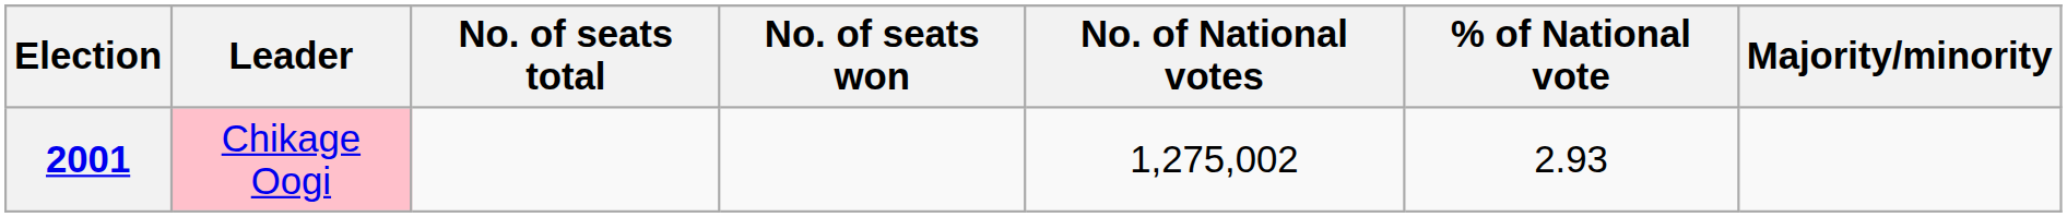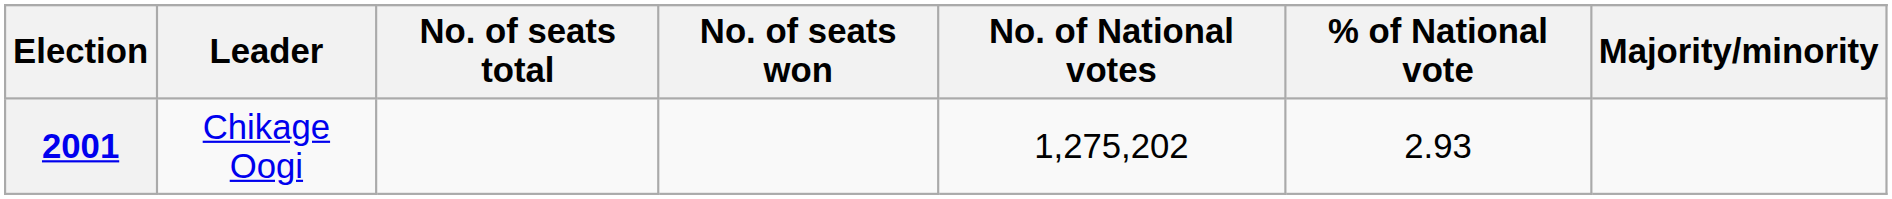 <table class="wikitable sortable">
 <tr>
 </tr>
 <tr>
 <th>Election</th>
 <th>Leader</th>
 <th>No. of seats total</th>
 <th>No. of seats won</th>
 <th>No. of National votes</th>
 <th>% of National vote</th>
 <th>Majority/minority</th>
 </tr>
 <tr style="text-align:center;">
 <th><a href='#'>2001</a></th>
-<td style="background: pink;"><a href='#'>Chikage Oogi</a></td>
+<td><a href='#'>Chikage Oogi</a></td>
 <td></td>
 <td></td>
-<td>1,275,002</td>
+<td>1,275,202</td>
 <td>2.93</td>
 <td></td>
 </tr>
 </table>
